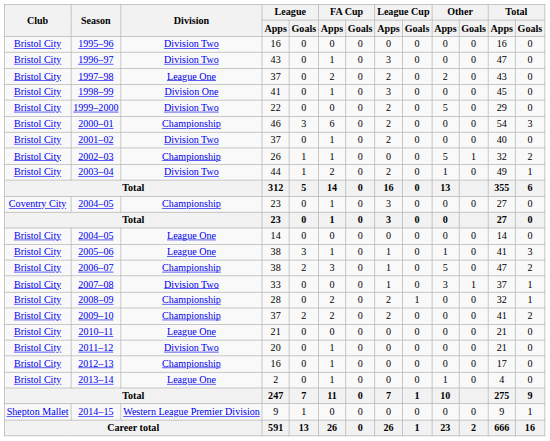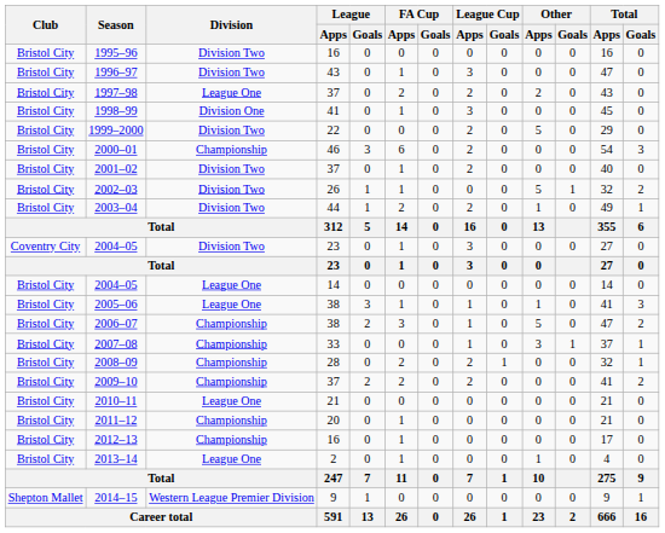 <table class="wikitable" style="text-align:center;">
 <tr>
 <th rowspan="2">Club</th>
 <th rowspan="2">Season</th>
 <th rowspan="2">Division</th>
 <th colspan="2">League</th>
 <th colspan="2">FA Cup</th>
 <th colspan="2">League Cup</th>
 <th colspan="2">Other</th>
 <th colspan="2">Total</th>
 </tr>
 <tr>
 <th>Apps</th>
 <th>Goals</th>
 <th>Apps</th>
 <th>Goals</th>
 <th>Apps</th>
 <th>Goals</th>
 <th>Apps</th>
 <th>Goals</th>
 <th>Apps</th>
 <th>Goals</th>
 </tr>
 <tr>
 <td><a href='#'>Bristol City</a></td>
 <td><a href='#'>1995–96</a></td>
 <td><a href='#'>Division Two</a></td>
 <td>16</td>
 <td>0</td>
 <td>0</td>
 <td>0</td>
 <td>0</td>
 <td>0</td>
 <td>0</td>
 <td>0</td>
 <td>16</td>
 <td>0</td>
 </tr>
 <tr>
 <td><a href='#'>Bristol City</a></td>
 <td><a href='#'>1996–97</a></td>
 <td><a href='#'>Division Two</a></td>
 <td>43</td>
 <td>0</td>
 <td>1</td>
 <td>0</td>
 <td>3</td>
 <td>0</td>
 <td>0</td>
 <td>0</td>
 <td>47</td>
 <td>0</td>
 </tr>
 <tr>
 <td><a href='#'>Bristol City</a></td>
 <td><a href='#'>1997–98</a></td>
 <td><a href='#'>League One</a></td>
 <td>37</td>
 <td>0</td>
 <td>2</td>
 <td>0</td>
 <td>2</td>
 <td>0</td>
 <td>2</td>
 <td>0</td>
 <td>43</td>
 <td>0</td>
 </tr>
 <tr>
 <td><a href='#'>Bristol City</a></td>
 <td><a href='#'>1998–99</a></td>
 <td><a href='#'>Division One</a></td>
 <td>41</td>
 <td>0</td>
 <td>1</td>
 <td>0</td>
 <td>3</td>
 <td>0</td>
 <td>0</td>
 <td>0</td>
 <td>45</td>
 <td>0</td>
 </tr>
 <tr>
 <td><a href='#'>Bristol City</a></td>
 <td><a href='#'>1999–2000</a></td>
 <td><a href='#'>Division Two</a></td>
 <td>22</td>
 <td>0</td>
 <td>0</td>
 <td>0</td>
 <td>2</td>
 <td>0</td>
 <td>5</td>
 <td>0</td>
 <td>29</td>
 <td>0</td>
 </tr>
 <tr>
 <td><a href='#'>Bristol City</a></td>
 <td><a href='#'>2000–01</a></td>
 <td><a href='#'>Championship</a></td>
 <td>46</td>
 <td>3</td>
 <td>6</td>
 <td>0</td>
 <td>2</td>
 <td>0</td>
 <td>0</td>
 <td>0</td>
 <td>54</td>
 <td>3</td>
 </tr>
 <tr>
 <td><a href='#'>Bristol City</a></td>
 <td><a href='#'>2001–02</a></td>
 <td><a href='#'>Division Two</a></td>
 <td>37</td>
 <td>0</td>
 <td>1</td>
 <td>0</td>
 <td>2</td>
 <td>0</td>
 <td>0</td>
 <td>0</td>
 <td>40</td>
 <td>0</td>
 </tr>
 <tr>
 <td><a href='#'>Bristol City</a></td>
 <td><a href='#'>2002–03</a></td>
-<td><a href='#'>Championship</a></td>
+<td><a href='#'>Division Two</a></td>
 <td>26</td>
 <td>1</td>
 <td>1</td>
 <td>0</td>
 <td>0</td>
 <td>0</td>
 <td>5</td>
 <td>1</td>
 <td>32</td>
 <td>2</td>
 </tr>
 <tr>
 <td><a href='#'>Bristol City</a></td>
 <td><a href='#'>2003–04</a></td>
 <td><a href='#'>Division Two</a></td>
 <td>44</td>
 <td>1</td>
 <td>2</td>
 <td>0</td>
 <td>2</td>
 <td>0</td>
 <td>1</td>
 <td>0</td>
 <td>49</td>
 <td>1</td>
 </tr>
 <tr>
 <th colspan="3">Total</th>
 <th>312</th>
 <th>5</th>
 <th>14</th>
 <th>0</th>
 <th>16</th>
 <th>0</th>
 <th>13</th>
 <th 1></th>
 <th>355</th>
 <th>6</th>
 </tr>
 <tr>
 <td><a href='#'>Coventry City</a></td>
 <td><a href='#'>2004–05</a></td>
-<td><a href='#'>Championship</a></td>
+<td><a href='#'>Division Two</a></td>
 <td>23</td>
 <td>0</td>
 <td>1</td>
 <td>0</td>
 <td>3</td>
 <td>0</td>
 <td>0</td>
 <td>0</td>
 <td>27</td>
 <td>0</td>
 </tr>
 <tr>
 <th colspan="3">Total</th>
 <th>23</th>
 <th>0</th>
 <th>1</th>
 <th>0</th>
 <th>3</th>
 <th>0</th>
 <th>0</th>
 <th 0></th>
 <th>27</th>
 <th>0</th>
 </tr>
 <tr>
 <td><a href='#'>Bristol City</a></td>
 <td><a href='#'>2004–05</a></td>
 <td><a href='#'>League One</a></td>
 <td>14</td>
 <td>0</td>
 <td>0</td>
 <td>0</td>
 <td>0</td>
 <td>0</td>
 <td>0</td>
 <td>0</td>
 <td>14</td>
 <td>0</td>
 </tr>
 <tr>
 <td><a href='#'>Bristol City</a></td>
 <td><a href='#'>2005–06</a></td>
 <td><a href='#'>League One</a></td>
 <td>38</td>
 <td>3</td>
 <td>1</td>
 <td>0</td>
 <td>1</td>
 <td>0</td>
 <td>1</td>
 <td>0</td>
 <td>41</td>
 <td>3</td>
 </tr>
 <tr>
 <td><a href='#'>Bristol City</a></td>
 <td><a href='#'>2006–07</a></td>
 <td><a href='#'>Championship</a></td>
 <td>38</td>
 <td>2</td>
 <td>3</td>
 <td>0</td>
 <td>1</td>
 <td>0</td>
 <td>5</td>
 <td>0</td>
 <td>47</td>
 <td>2</td>
 </tr>
 <tr>
 <td><a href='#'>Bristol City</a></td>
 <td><a href='#'>2007–08</a></td>
-<td><a href='#'>Division Two</a></td>
+<td><a href='#'>Championship</a></td>
 <td>33</td>
 <td>0</td>
 <td>0</td>
 <td>0</td>
 <td>1</td>
 <td>0</td>
 <td>3</td>
 <td>1</td>
 <td>37</td>
 <td>1</td>
 </tr>
 <tr>
 <td><a href='#'>Bristol City</a></td>
 <td><a href='#'>2008–09</a></td>
 <td><a href='#'>Championship</a></td>
 <td>28</td>
 <td>0</td>
 <td>2</td>
 <td>0</td>
 <td>2</td>
 <td>1</td>
 <td>0</td>
 <td>0</td>
 <td>32</td>
 <td>1</td>
 </tr>
 <tr>
 <td><a href='#'>Bristol City</a></td>
 <td><a href='#'>2009–10</a></td>
 <td><a href='#'>Championship</a></td>
 <td>37</td>
 <td>2</td>
 <td>2</td>
 <td>0</td>
 <td>2</td>
 <td>0</td>
 <td>0</td>
 <td>0</td>
 <td>41</td>
 <td>2</td>
 </tr>
 <tr>
 <td><a href='#'>Bristol City</a></td>
 <td><a href='#'>2010–11</a></td>
 <td><a href='#'>League One</a></td>
 <td>21</td>
 <td>0</td>
 <td>0</td>
 <td>0</td>
 <td>0</td>
 <td>0</td>
 <td>0</td>
 <td>0</td>
 <td>21</td>
 <td>0</td>
 </tr>
 <tr>
 <td><a href='#'>Bristol City</a></td>
 <td><a href='#'>2011–12</a></td>
-<td><a href='#'>Division Two</a></td>
+<td><a href='#'>Championship</a></td>
 <td>20</td>
 <td>0</td>
 <td>1</td>
 <td>0</td>
 <td>0</td>
 <td>0</td>
 <td>0</td>
 <td>0</td>
 <td>21</td>
 <td>0</td>
 </tr>
 <tr>
 <td><a href='#'>Bristol City</a></td>
 <td><a href='#'>2012–13</a></td>
 <td><a href='#'>Championship</a></td>
 <td>16</td>
 <td>0</td>
 <td>1</td>
 <td>0</td>
 <td>0</td>
 <td>0</td>
 <td>0</td>
 <td>0</td>
 <td>17</td>
 <td>0</td>
 </tr>
 <tr>
 <td><a href='#'>Bristol City</a></td>
 <td><a href='#'>2013–14</a></td>
 <td><a href='#'>League One</a></td>
 <td>2</td>
 <td>0</td>
 <td>1</td>
 <td>0</td>
 <td>0</td>
 <td>0</td>
 <td>1</td>
 <td>0</td>
 <td>4</td>
 <td>0</td>
 </tr>
 <tr>
 <th colspan="3">Total</th>
 <th>247</th>
 <th>7</th>
 <th>11</th>
 <th>0</th>
 <th>7</th>
 <th>1</th>
 <th>10</th>
 <th 1></th>
 <th>275</th>
 <th>9</th>
 </tr>
 <tr>
 <td><a href='#'>Shepton Mallet</a></td>
 <td><a href='#'>2014–15</a></td>
 <td><a href='#'>Western League Premier Division</a></td>
 <td>9</td>
 <td>1</td>
 <td>0</td>
 <td>0</td>
 <td>0</td>
 <td>0</td>
 <td>0</td>
 <td>0</td>
 <td>9</td>
 <td>1</td>
 </tr>
 <tr>
 <th colspan="3">Career total</th>
 <th>591</th>
 <th>13</th>
 <th>26</th>
 <th>0</th>
 <th>26</th>
 <th>1</th>
 <th>23</th>
 <th>2</th>
 <th>666</th>
 <th>16</th>
 </tr>
 </table>
